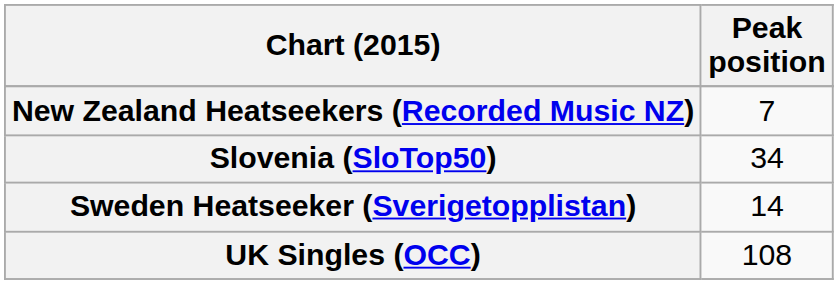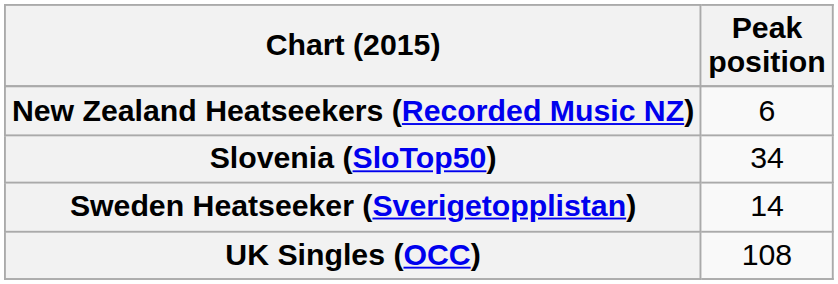 <table class="wikitable sortable plainrowheaders" style="text-align:center">
 <tr>
 <th>Chart (2015)</th>
 <th>Peak<br>position</th>
 </tr>
 <tr>
 </tr>
 <tr>
 </tr>
 <tr>
 </tr>
 <tr>
 </tr>
 <tr>
 <th scope="row">New Zealand Heatseekers (<a href='#'>Recorded Music NZ</a>)</th>
-<td>7</td>
+<td>6</td>
 </tr>
 <tr>
 <th scope="row">Slovenia (<a href='#'>SloTop50</a>)</th>
 <td>34</td>
 </tr>
 <tr>
 <th scope="row">Sweden Heatseeker (<a href='#'>Sverigetopplistan</a>)</th>
 <td>14</td>
 </tr>
 <tr>
 <th scope="row">UK Singles (<a href='#'>OCC</a>)</th>
 <td>108</td>
 </tr>
 </table>
